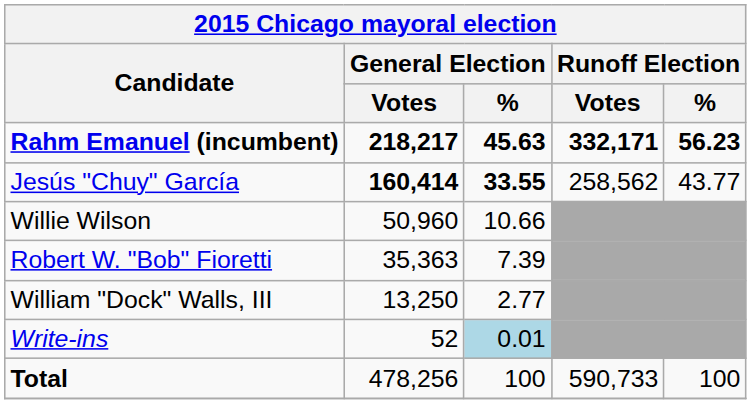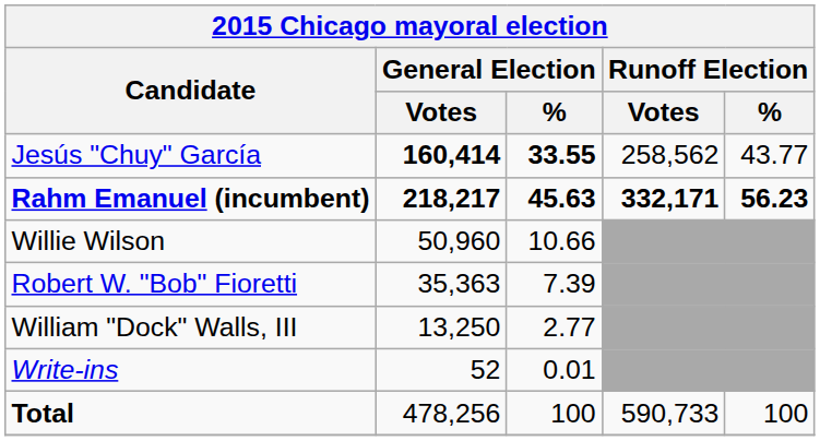 <table class=wikitable>
 <tr>
 <th colspan=5><a href='#'>2015 Chicago mayoral election</a></th>
 </tr>
 <tr>
 <th colspan=1 rowspan=2>Candidate</th>
 <th colspan=2>General Election</th>
 <th colspan=2><strong>Runoff Election</strong></th>
 </tr>
 <tr>
 <th>Votes</th>
 <th>%</th>
 <th>Votes</th>
 <th>%</th>
 </tr>
 <tr>
+<td><a href='#'>Jesús "Chuy" García</a></td>
+<td align="right"><strong>160,414</strong></td>
+<td align="right"><strong>33.55</strong></td>
+<td align="right">258,562</td>
+<td align="right">43.77</td>
+</tr>
+<tr>
 <td><strong><a href='#'>Rahm Emanuel</a> (incumbent)</strong></td>
 <td align="right"><strong>218,217</strong></td>
 <td align="right"><strong>45.63</strong></td>
 <td align="right"><strong>332,171</strong></td>
 <td align="right"><strong>56.23</strong></td>
-</tr>
-<tr>
-<td><a href='#'>Jesús "Chuy" García</a></td>
-<td align="right"><strong>160,414</strong></td>
-<td align="right"><strong>33.55</strong></td>
-<td align="right">258,562</td>
-<td align="right">43.77</td>
 </tr>
 <tr>
 <td>Willie Wilson</td>
 <td align="right">50,960</td>
 <td align="right">10.66</td>
 <td colspan=2 bgcolor=darkgray></td>
 </tr>
 <tr>
 <td><a href='#'>Robert W. "Bob" Fioretti</a></td>
 <td align="right">35,363</td>
 <td align="right">7.39</td>
 <td colspan=2 bgcolor=darkgray></td>
 </tr>
 <tr>
 <td>William "Dock" Walls, III</td>
 <td align="right">13,250</td>
 <td align="right">2.77</td>
 <td colspan=2 bgcolor=darkgray></td>
 </tr>
 <tr>
 <td><em><a href='#'>Write-ins</a></em></td>
 <td align="right">52</td>
-<td align="right" style="background: lightblue;">0.01</td>
+<td align="right">0.01</td>
 <td colspan=2 bgcolor=darkgray></td>
 </tr>
 <tr>
 <td><strong>Total</strong></td>
 <td align="right">478,256</td>
 <td align="right">100</td>
 <td align="right">590,733</td>
 <td align="right">100</td>
 </tr>
 <tr>
 </tr>
 </table>
